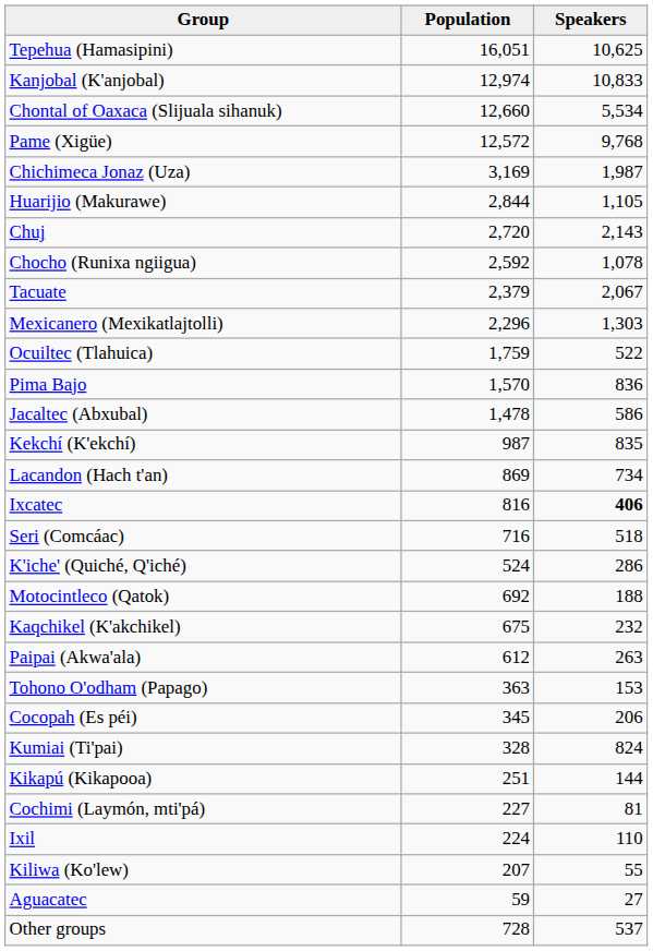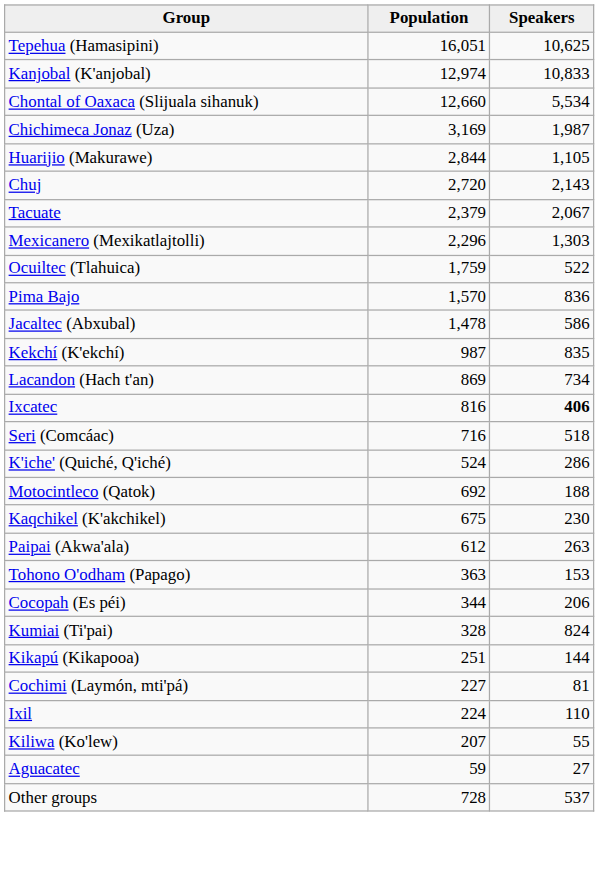 <table style="float:left; width: 35em; font-size: 85%; text-align: left;" class="wikitable">
 <tr>
 <th style="background:#efefef; text-align:center;">Group</th>
 <th style="background:#efefef; text-align:center;">Population</th>
 <th style="background:#efefef; text-align:center;">Speakers</th>
 </tr>
 <tr>
 <td><a href='#'>Tepehua</a> (Hamasipini)</td>
 <td align=right>16,051</td>
 <td align=right>10,625</td>
 </tr>
 <tr>
 <td><a href='#'>Kanjobal</a> (K'anjobal)</td>
 <td align=right>12,974</td>
 <td align=right>10,833</td>
 </tr>
 <tr>
 <td><a href='#'>Chontal of Oaxaca</a> (Slijuala sihanuk)</td>
 <td align=right>12,660</td>
 <td align=right>5,534</td>
 </tr>
-<tr bum>
-<td><a href='#'>Pame</a> (Xigüe)</td>
-<td align=right>12,572</td>
-<td align=right>9,768</td>
-</tr>
 <tr>
 <td><a href='#'>Chichimeca Jonaz</a> (Uza)</td>
 <td align=right>3,169</td>
 <td align=right>1,987</td>
 </tr>
 <tr>
 <td><a href='#'>Huarijio</a> (Makurawe)</td>
 <td align=right>2,844</td>
 <td align=right>1,105</td>
 </tr>
 <tr>
 <td><a href='#'>Chuj</a></td>
 <td align=right>2,720</td>
 <td align=right>2,143</td>
-</tr>
-<tr>
-<td><a href='#'>Chocho</a> (Runixa ngiigua)</td>
-<td align=right>2,592</td>
-<td align=right>1,078</td>
 </tr>
 <tr>
 <td><a href='#'>Tacuate</a></td>
 <td align=right>2,379</td>
 <td align=right>2,067</td>
 </tr>
 <tr>
 <td><a href='#'>Mexicanero</a> (Mexikatlajtolli)</td>
 <td align=right>2,296</td>
 <td align=right>1,303</td>
 </tr>
 <tr>
 <td><a href='#'>Ocuiltec</a> (Tlahuica)</td>
 <td align=right>1,759</td>
 <td align=right>522</td>
 </tr>
 <tr>
 <td><a href='#'>Pima Bajo</a></td>
 <td align=right>1,570</td>
 <td align=right>836</td>
 </tr>
 <tr>
 <td><a href='#'>Jacaltec</a> (Abxubal)</td>
 <td align=right>1,478</td>
 <td align=right>586</td>
 </tr>
 <tr>
 <td><a href='#'>Kekchí</a> (K'ekchí)</td>
 <td align=right>987</td>
 <td align=right>835</td>
 </tr>
 <tr>
 <td><a href='#'>Lacandon</a> (Hach t'an)</td>
 <td align=right>869</td>
 <td align=right>734</td>
 </tr>
 <tr>
 <td><a href='#'>Ixcatec</a></td>
 <td align=right>816</td>
 <td align=right><strong>406</strong></td>
 </tr>
 <tr>
 <td><a href='#'>Seri</a> (Comcáac)</td>
 <td align=right>716</td>
 <td align=right>518</td>
 </tr>
 <tr>
 <td><a href='#'>K'iche'</a> (Quiché, Q'iché)</td>
 <td align=right>524</td>
 <td align=right>286</td>
 </tr>
 <tr>
 <td><a href='#'>Motocintleco</a> (Qatok)</td>
 <td align=right>692</td>
 <td align=right>188</td>
 </tr>
 <tr>
 <td><a href='#'>Kaqchikel</a> (K'akchikel)</td>
 <td align=right>675</td>
-<td align=right>232</td>
+<td align=right>230</td>
 </tr>
 <tr>
 <td><a href='#'>Paipai</a> (Akwa'ala)</td>
 <td align=right>612</td>
 <td align=right>263</td>
 </tr>
 <tr>
 <td><a href='#'>Tohono O'odham</a> (Papago)</td>
 <td align=right>363</td>
 <td align=right>153</td>
 </tr>
 <tr>
 <td><a href='#'>Cocopah</a> (Es péi)</td>
-<td align=right>345</td>
+<td align=right>344</td>
 <td align=right>206</td>
 </tr>
 <tr>
 <td><a href='#'>Kumiai</a> (Ti'pai)</td>
 <td align=right>328</td>
 <td align=right>824</td>
 </tr>
 <tr>
 <td><a href='#'>Kikapú</a> (Kikapooa)</td>
 <td align=right>251</td>
 <td align=right>144</td>
 </tr>
 <tr>
 <td><a href='#'>Cochimi</a> (Laymón, mti'pá)</td>
 <td align=right>227</td>
 <td align=right>81</td>
 </tr>
 <tr>
 <td><a href='#'>Ixil</a></td>
 <td align=right>224</td>
 <td align=right>110</td>
 </tr>
 <tr>
 <td><a href='#'>Kiliwa</a> (Ko'lew)</td>
 <td align=right>207</td>
 <td align=right>55</td>
 </tr>
 <tr>
 <td><a href='#'>Aguacatec</a></td>
 <td align=right>59</td>
 <td align=right>27</td>
 </tr>
 <tr>
 <td>Other groups</td>
 <td align=right>728</td>
 <td align=right>537</td>
 </tr>
 </table>
